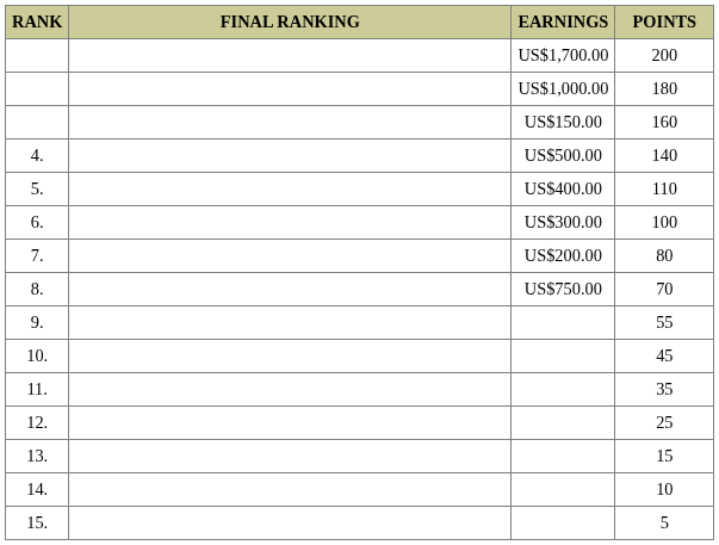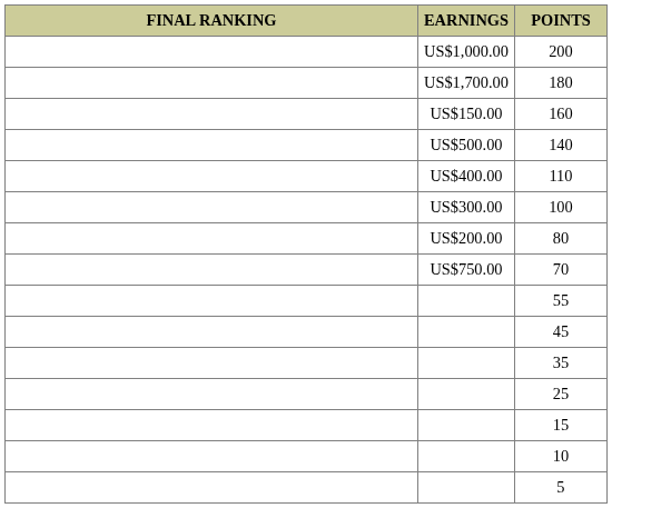 <table border="1" cellspacing="2" cellpadding="5" style="border-collapse: collapse; font-size: 90%;">
 <tr bgcolor="CCCC99">
-<th>RANK</th>
 <th style="width: 25em">FINAL RANKING</th>
 <th style="width: 5em">EARNINGS</th>
 <th style="width: 5em">POINTS</th>
 </tr>
 <tr>
-<td align="center"></td>
 <td></td>
-<td align="center">US$1,700.00</td>
+<td align="center">US$1,000.00</td>
 <td align="center">200</td>
 </tr>
 <tr>
-<td align="center"></td>
 <td></td>
-<td align="center">US$1,000.00</td>
+<td align="center">US$1,700.00</td>
 <td align="center">180</td>
 </tr>
 <tr>
-<td align="center"></td>
 <td></td>
 <td align="center">US$150.00</td>
 <td align="center">160</td>
 </tr>
 <tr>
-<td align="center">4.</td>
 <td></td>
 <td align="center">US$500.00</td>
 <td align="center">140</td>
 </tr>
 <tr>
-<td align="center">5.</td>
 <td></td>
 <td align="center">US$400.00</td>
 <td align="center">110</td>
 </tr>
 <tr>
-<td align="center">6.</td>
 <td></td>
 <td align="center">US$300.00</td>
 <td align="center">100</td>
 </tr>
 <tr>
-<td align="center">7.</td>
 <td></td>
 <td align="center">US$200.00</td>
 <td align="center">80</td>
 </tr>
 <tr>
-<td align="center">8.</td>
 <td></td>
 <td align="center">US$750.00</td>
 <td align="center">70</td>
 </tr>
 <tr>
-<td align="center">9.</td>
 <td></td>
 <td align="center"></td>
 <td align="center">55</td>
 </tr>
 <tr>
-<td align="center">10.</td>
 <td></td>
 <td align="center"></td>
 <td align="center">45</td>
 </tr>
 <tr>
-<td align="center">11.</td>
 <td></td>
 <td align="center"></td>
 <td align="center">35</td>
 </tr>
 <tr>
-<td align="center">12.</td>
 <td></td>
 <td align="center"></td>
 <td align="center">25</td>
 </tr>
 <tr>
-<td align="center">13.</td>
 <td></td>
 <td align="center"></td>
 <td align="center">15</td>
 </tr>
 <tr>
-<td align="center">14.</td>
 <td></td>
 <td align="center"></td>
 <td align="center">10</td>
 </tr>
 <tr>
-<td align="center">15.</td>
 <td></td>
 <td align="center"></td>
 <td align="center">5</td>
 </tr>
 </table>
